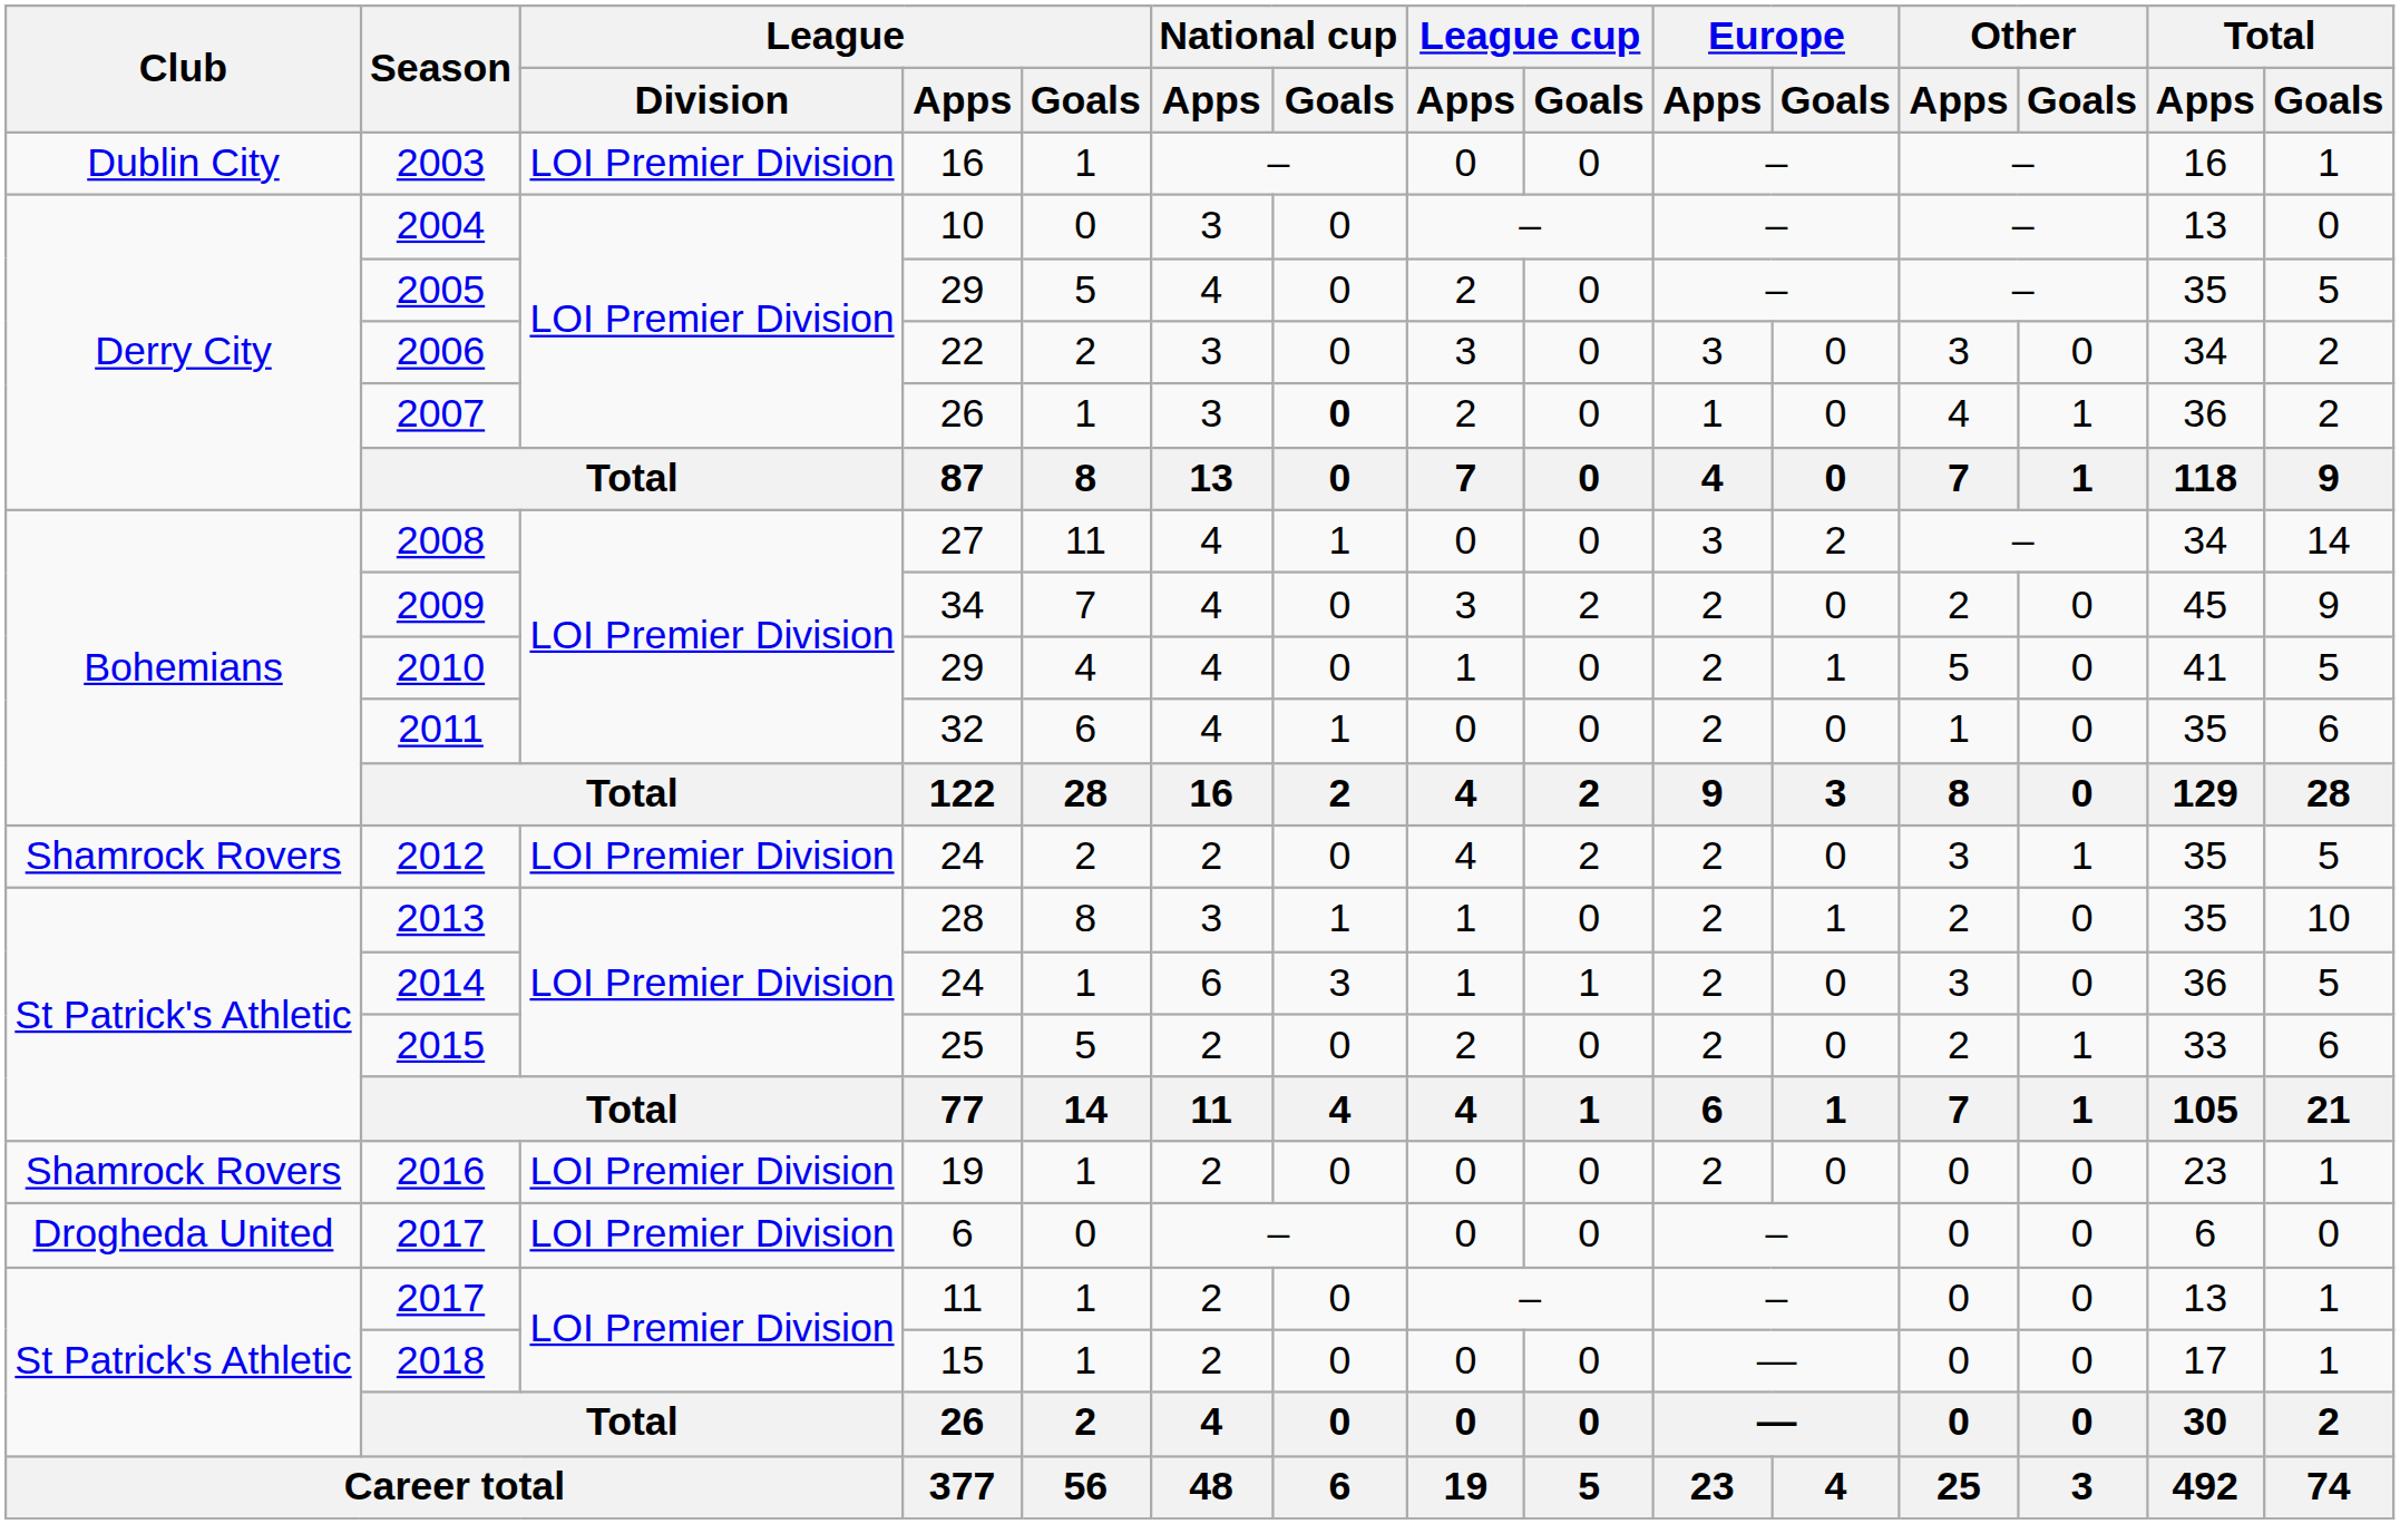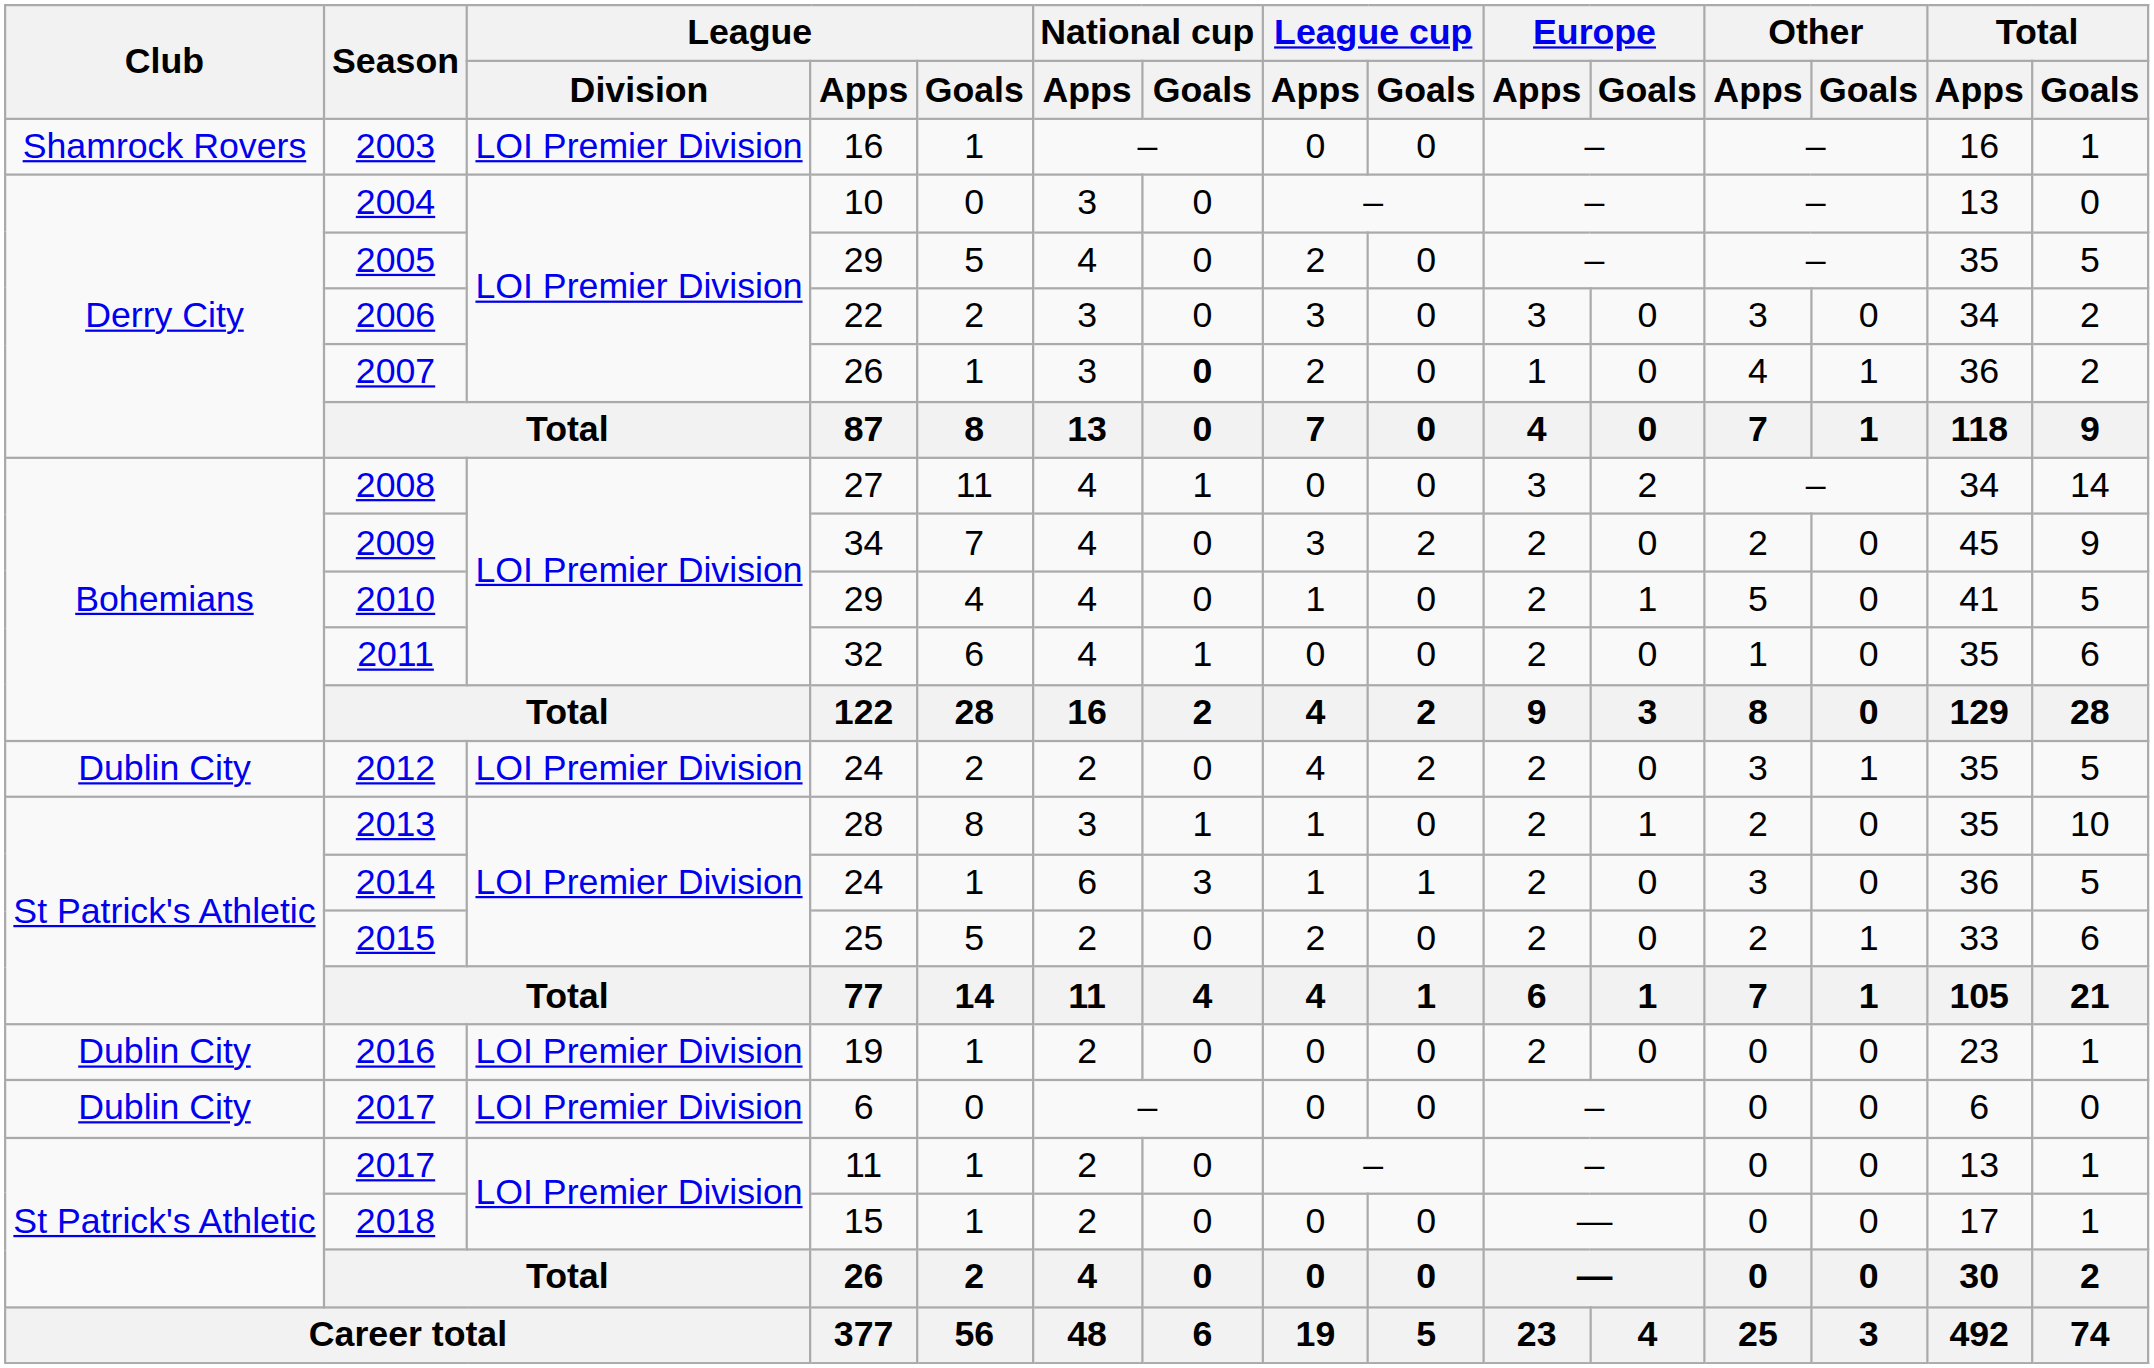 <table class=wikitable style=text-align:center>
 <tr>
 <th rowspan="2">Club</th>
 <th rowspan="2">Season</th>
 <th colspan="3">League</th>
 <th colspan="2">National cup</th>
 <th colspan="2"><a href='#'>League cup</a></th>
 <th colspan="2"><a href='#'>Europe</a></th>
 <th colspan="2">Other</th>
 <th colspan="2">Total</th>
 </tr>
 <tr>
 <th>Division</th>
 <th>Apps</th>
 <th>Goals</th>
 <th>Apps</th>
 <th>Goals</th>
 <th>Apps</th>
 <th>Goals</th>
 <th>Apps</th>
 <th>Goals</th>
 <th>Apps</th>
 <th>Goals</th>
 <th>Apps</th>
 <th>Goals</th>
 </tr>
 <tr>
-<td><a href='#'>Dublin City</a></td>
+<td><a href='#'>Shamrock Rovers</a></td>
 <td><a href='#'>2003</a></td>
 <td><a href='#'>LOI Premier Division</a></td>
 <td>16</td>
 <td>1</td>
 <td colspan="2">–</td>
 <td>0</td>
 <td>0</td>
 <td colspan="2">–</td>
 <td colspan="2">–</td>
 <td>16</td>
 <td>1</td>
 </tr>
 <tr>
 <td rowspan="5"><a href='#'>Derry City</a></td>
 <td><a href='#'>2004</a></td>
 <td rowspan="4"><a href='#'>LOI Premier Division</a></td>
 <td>10</td>
 <td>0</td>
 <td>3</td>
 <td>0</td>
 <td colspan="2">–</td>
 <td colspan="2">–</td>
 <td colspan="2">–</td>
 <td>13</td>
 <td>0</td>
 </tr>
 <tr>
 <td><a href='#'>2005</a></td>
 <td>29</td>
 <td>5</td>
 <td>4</td>
 <td>0</td>
 <td>2</td>
 <td>0</td>
 <td colspan="2">–</td>
 <td colspan="2">–</td>
 <td>35</td>
 <td>5</td>
 </tr>
 <tr>
 <td><a href='#'>2006</a></td>
 <td>22</td>
 <td>2</td>
 <td>3</td>
 <td>0</td>
 <td>3</td>
 <td>0</td>
 <td>3</td>
 <td>0</td>
 <td>3</td>
 <td>0</td>
 <td>34</td>
 <td>2</td>
 </tr>
 <tr>
 <td><a href='#'>2007</a></td>
 <td>26</td>
 <td>1</td>
 <td>3</td>
 <td><strong>0</strong></td>
 <td>2</td>
 <td>0</td>
 <td>1</td>
 <td>0</td>
 <td>4</td>
 <td>1</td>
 <td>36</td>
 <td>2</td>
 </tr>
 <tr>
 <th colspan="2">Total</th>
 <th>87</th>
 <th>8</th>
 <th>13</th>
 <th>0</th>
 <th>7</th>
 <th>0</th>
 <th>4</th>
 <th>0</th>
 <th>7</th>
 <th>1</th>
 <th>118</th>
 <th>9</th>
 </tr>
 <tr>
 <td rowspan="5"><a href='#'>Bohemians</a></td>
 <td><a href='#'>2008</a></td>
 <td rowspan="4"><a href='#'>LOI Premier Division</a></td>
 <td>27</td>
 <td>11</td>
 <td>4</td>
 <td>1</td>
 <td>0</td>
 <td>0</td>
 <td>3</td>
 <td>2</td>
 <td colspan="2">–</td>
 <td>34</td>
 <td>14</td>
 </tr>
 <tr>
 <td><a href='#'>2009</a></td>
 <td>34</td>
 <td>7</td>
 <td>4</td>
 <td>0</td>
 <td>3</td>
 <td>2</td>
 <td>2</td>
 <td>0</td>
 <td>2</td>
 <td>0</td>
 <td>45</td>
 <td>9</td>
 </tr>
 <tr>
 <td><a href='#'>2010</a></td>
 <td>29</td>
 <td>4</td>
 <td>4</td>
 <td>0</td>
 <td>1</td>
 <td>0</td>
 <td>2</td>
 <td>1</td>
 <td>5</td>
 <td>0</td>
 <td>41</td>
 <td>5</td>
 </tr>
 <tr>
 <td><a href='#'>2011</a></td>
 <td>32</td>
 <td>6</td>
 <td>4</td>
 <td>1</td>
 <td>0</td>
 <td>0</td>
 <td>2</td>
 <td>0</td>
 <td>1</td>
 <td>0</td>
 <td>35</td>
 <td>6</td>
 </tr>
 <tr>
 <th colspan="2">Total</th>
 <th>122</th>
 <th>28</th>
 <th>16</th>
 <th>2</th>
 <th>4</th>
 <th>2</th>
 <th>9</th>
 <th>3</th>
 <th>8</th>
 <th>0</th>
 <th>129</th>
 <th>28</th>
 </tr>
 <tr>
-<td><a href='#'>Shamrock Rovers</a></td>
+<td><a href='#'>Dublin City</a></td>
 <td><a href='#'>2012</a></td>
 <td><a href='#'>LOI Premier Division</a></td>
 <td>24</td>
 <td>2</td>
 <td>2</td>
 <td>0</td>
 <td>4</td>
 <td>2</td>
 <td>2</td>
 <td>0</td>
 <td>3</td>
 <td>1</td>
 <td>35</td>
 <td>5</td>
 </tr>
 <tr>
 <td rowspan="4"><a href='#'>St Patrick's Athletic</a></td>
 <td><a href='#'>2013</a></td>
 <td rowspan="3"><a href='#'>LOI Premier Division</a></td>
 <td>28</td>
 <td>8</td>
 <td>3</td>
 <td>1</td>
 <td>1</td>
 <td>0</td>
 <td>2</td>
 <td>1</td>
 <td>2</td>
 <td>0</td>
 <td>35</td>
 <td>10</td>
 </tr>
 <tr>
 <td><a href='#'>2014</a></td>
 <td>24</td>
 <td>1</td>
 <td>6</td>
 <td>3</td>
 <td>1</td>
 <td>1</td>
 <td>2</td>
 <td>0</td>
 <td>3</td>
 <td>0</td>
 <td>36</td>
 <td>5</td>
 </tr>
 <tr>
 <td><a href='#'>2015</a></td>
 <td>25</td>
 <td>5</td>
 <td>2</td>
 <td>0</td>
 <td>2</td>
 <td>0</td>
 <td>2</td>
 <td>0</td>
 <td>2</td>
 <td>1</td>
 <td>33</td>
 <td>6</td>
 </tr>
 <tr>
 <th colspan="2">Total</th>
 <th>77</th>
 <th>14</th>
 <th>11</th>
 <th>4</th>
 <th>4</th>
 <th>1</th>
 <th>6</th>
 <th>1</th>
 <th>7</th>
 <th>1</th>
 <th>105</th>
 <th>21</th>
 </tr>
 <tr>
-<td><a href='#'>Shamrock Rovers</a></td>
+<td><a href='#'>Dublin City</a></td>
 <td><a href='#'>2016</a></td>
 <td><a href='#'>LOI Premier Division</a></td>
 <td>19</td>
 <td>1</td>
 <td>2</td>
 <td>0</td>
 <td>0</td>
 <td>0</td>
 <td>2</td>
 <td>0</td>
 <td>0</td>
 <td>0</td>
 <td>23</td>
 <td>1</td>
 </tr>
 <tr>
-<td><a href='#'>Drogheda United</a></td>
+<td><a href='#'>Dublin City</a></td>
 <td><a href='#'>2017</a></td>
 <td><a href='#'>LOI Premier Division</a></td>
 <td>6</td>
 <td>0</td>
 <td colspan="2">–</td>
 <td>0</td>
 <td>0</td>
 <td colspan="2">–</td>
 <td>0</td>
 <td>0</td>
 <td>6</td>
 <td>0</td>
 </tr>
 <tr>
 <td rowspan="3"><a href='#'>St Patrick's Athletic</a></td>
 <td><a href='#'>2017</a></td>
 <td rowspan="2"><a href='#'>LOI Premier Division</a></td>
 <td>11</td>
 <td>1</td>
 <td>2</td>
 <td>0</td>
 <td colspan="2">–</td>
 <td colspan="2">–</td>
 <td>0</td>
 <td>0</td>
 <td>13</td>
 <td>1</td>
 </tr>
 <tr>
 <td><a href='#'>2018</a></td>
 <td>15</td>
 <td>1</td>
 <td>2</td>
 <td>0</td>
 <td>0</td>
 <td>0</td>
 <td colspan="2">—</td>
 <td>0</td>
 <td>0</td>
 <td>17</td>
 <td>1</td>
 </tr>
 <tr>
 <th colspan="2">Total</th>
 <th>26</th>
 <th>2</th>
 <th>4</th>
 <th>0</th>
 <th>0</th>
 <th>0</th>
 <th colspan="2">—</th>
 <th>0</th>
 <th>0</th>
 <th>30</th>
 <th>2</th>
 </tr>
 <tr>
 <th colspan="3">Career total</th>
 <th>377</th>
 <th>56</th>
 <th>48</th>
 <th>6</th>
 <th>19</th>
 <th>5</th>
 <th>23</th>
 <th>4</th>
 <th>25</th>
 <th>3</th>
 <th>492</th>
 <th>74</th>
 </tr>
 </table>
